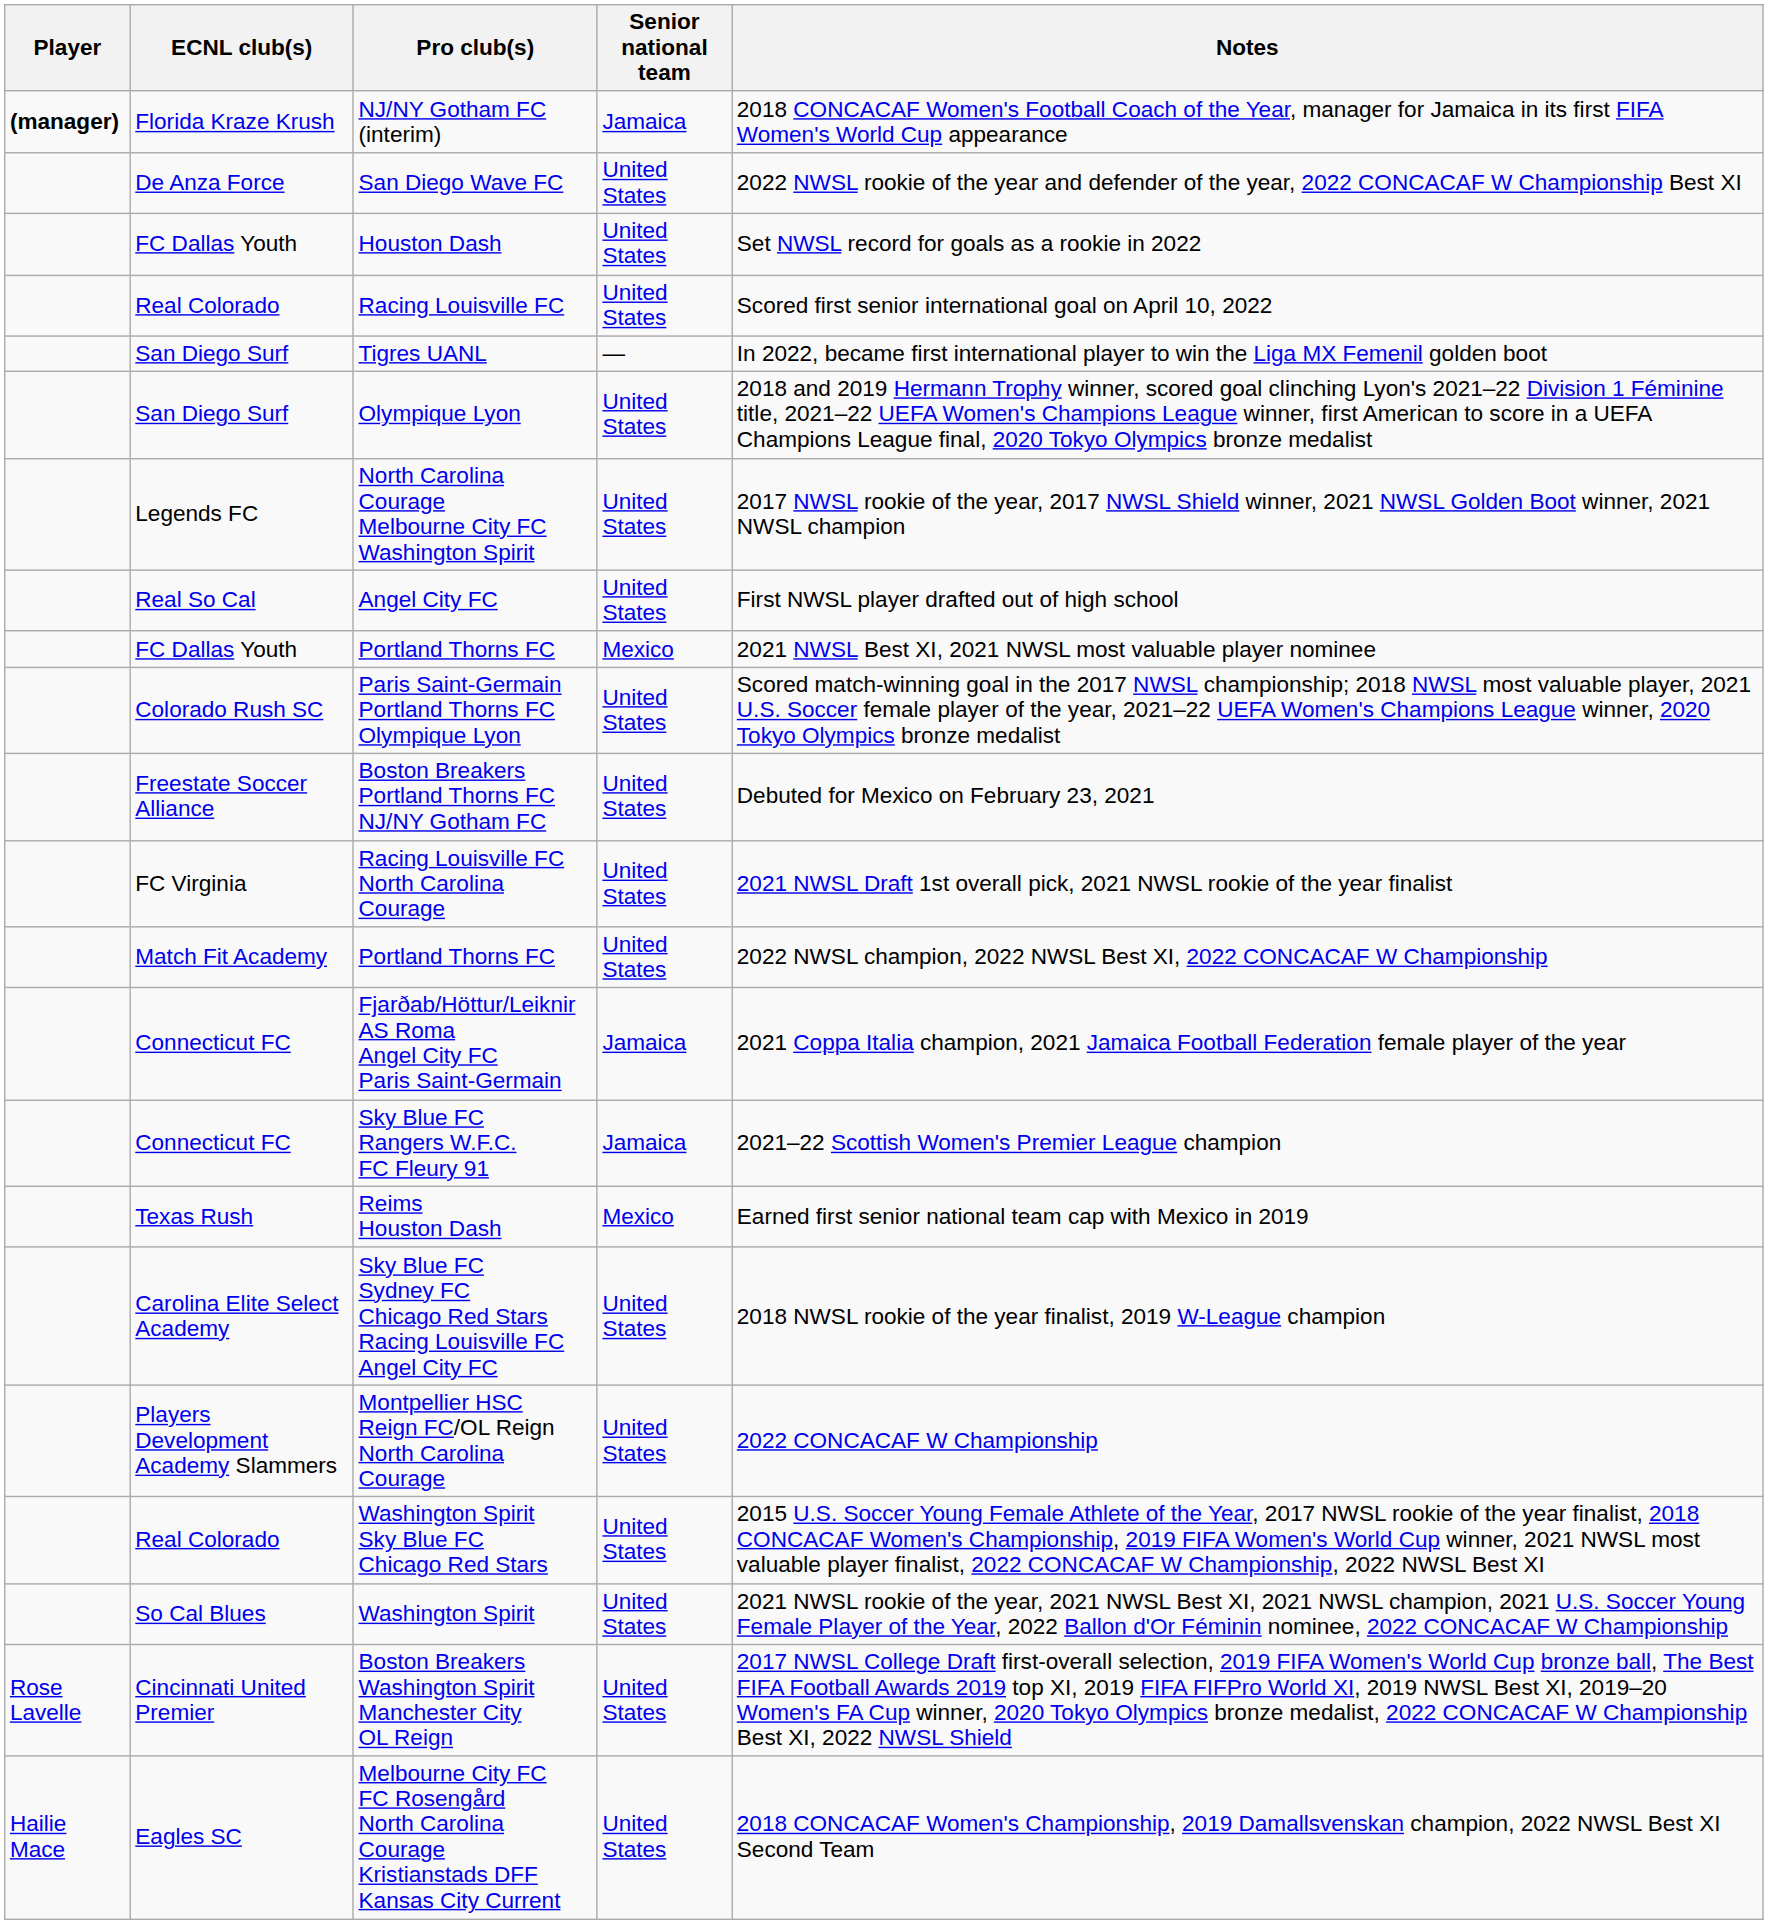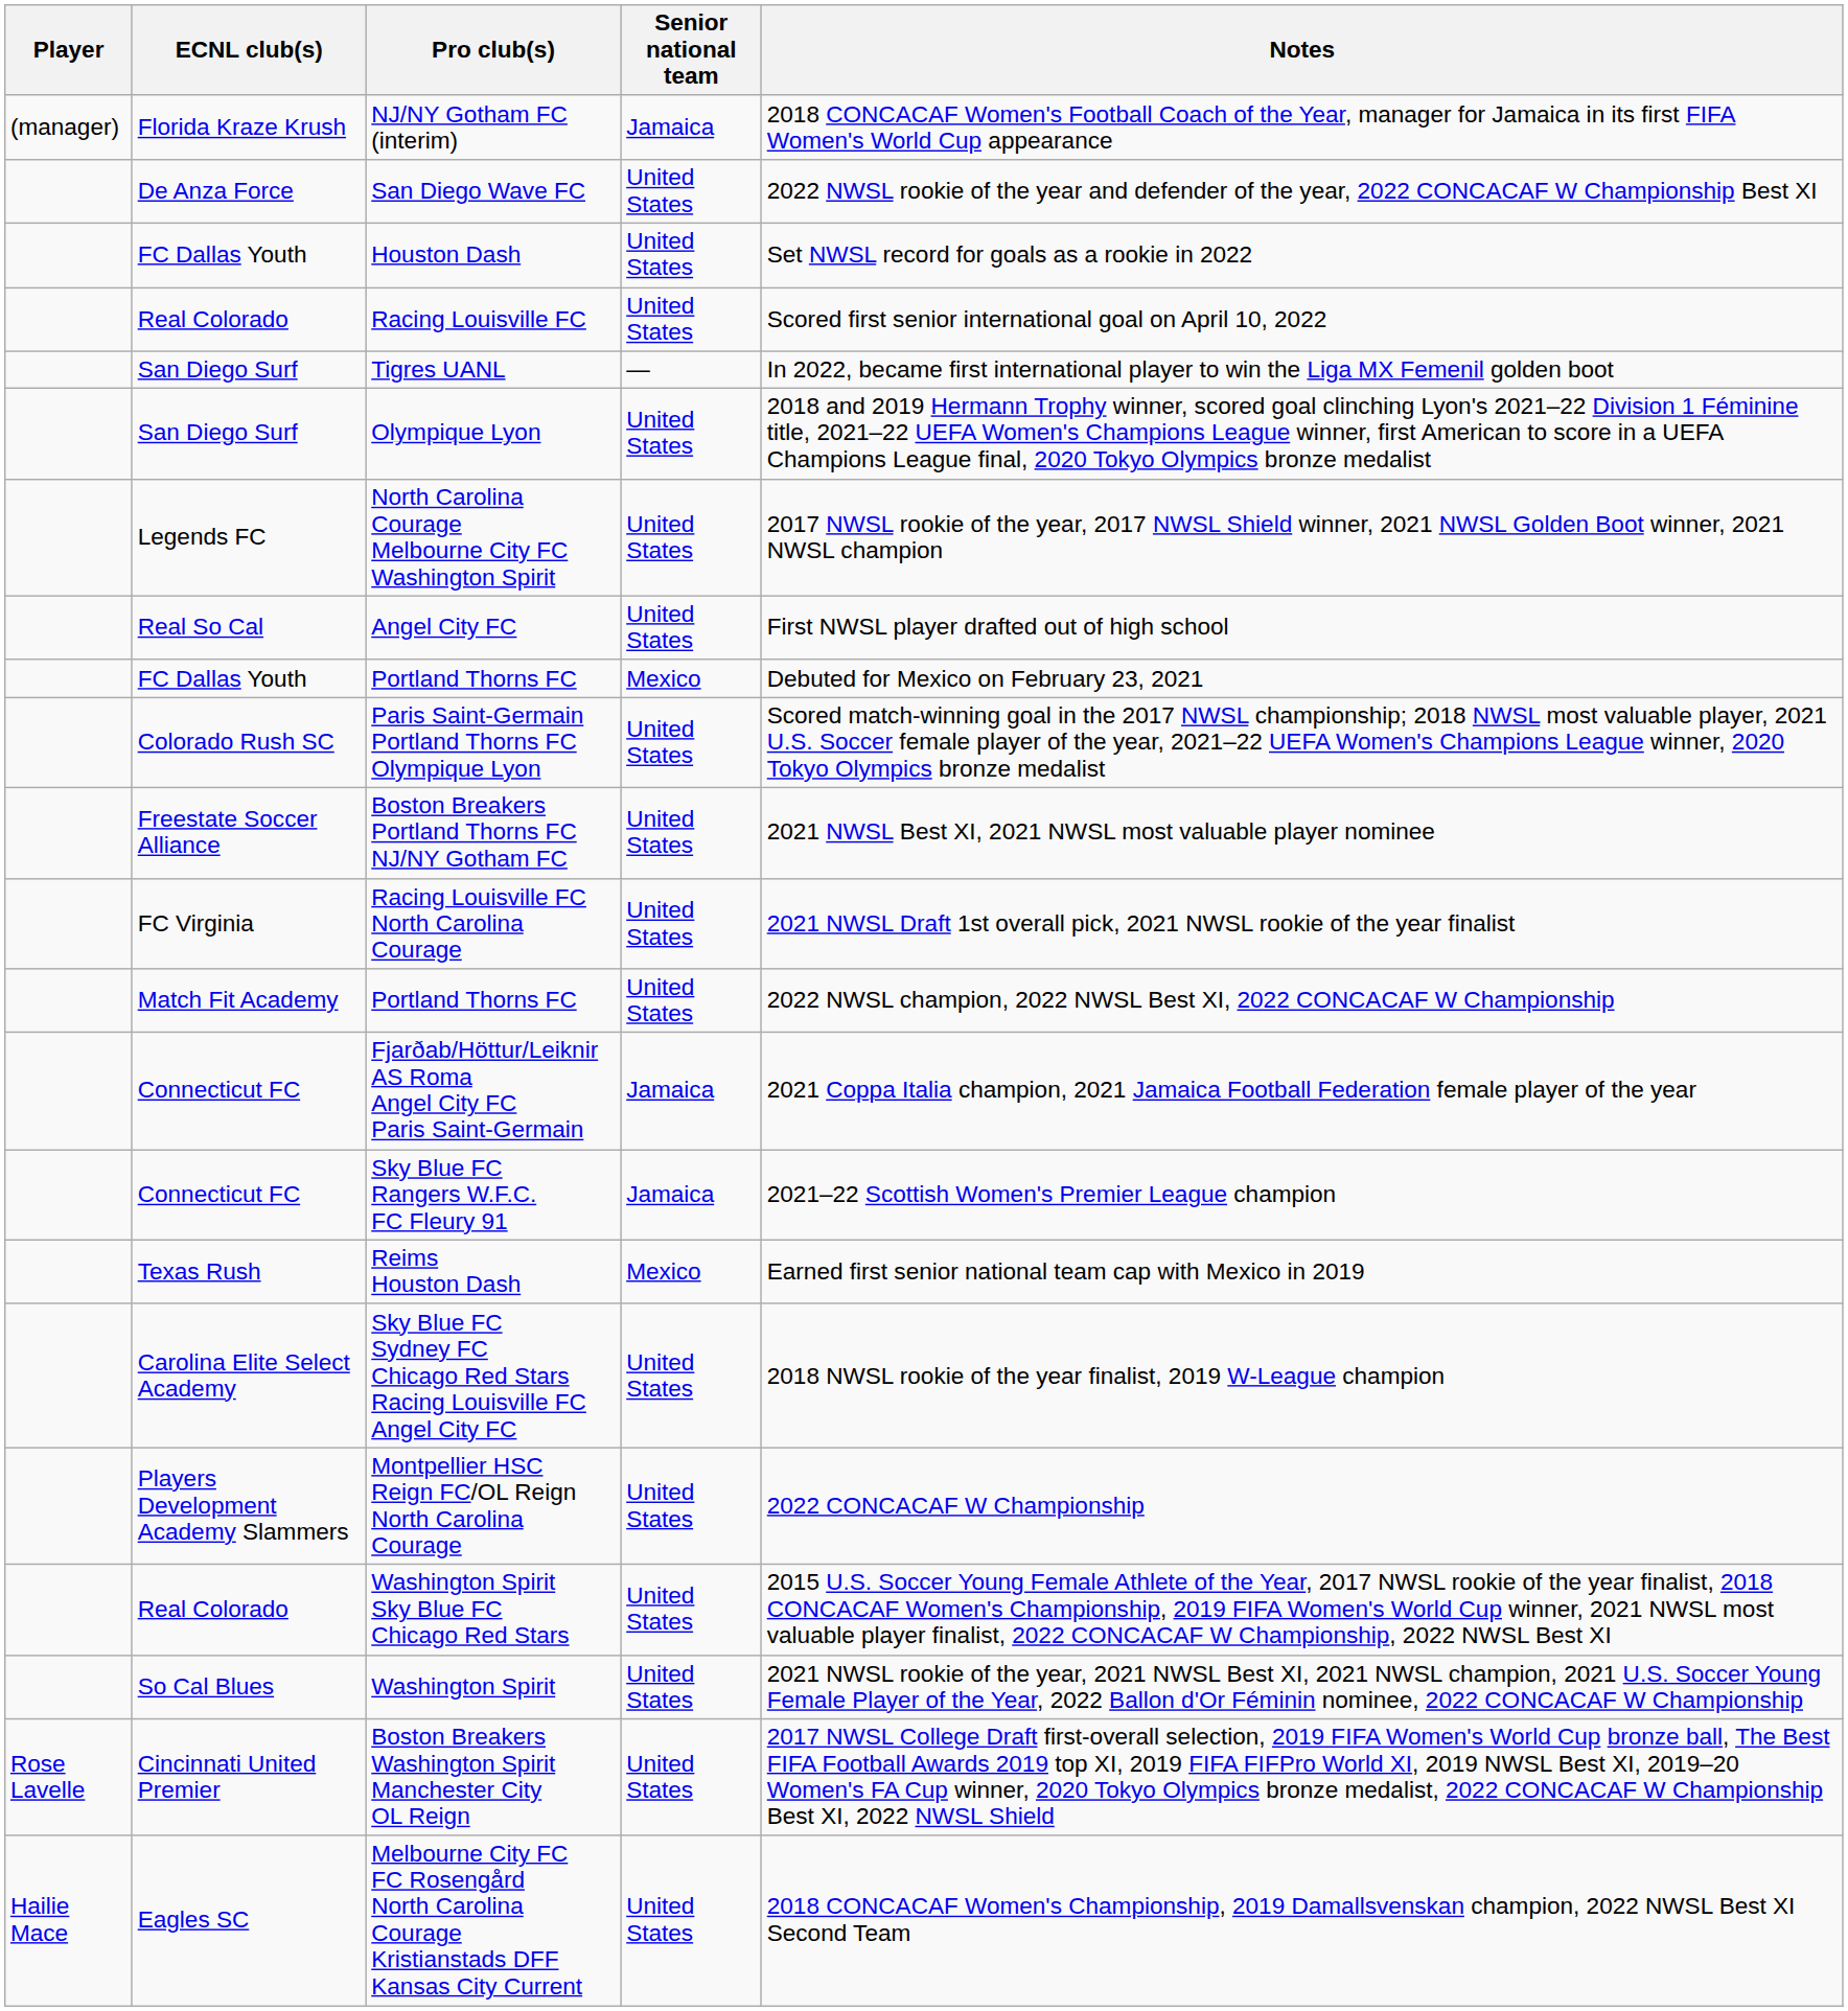 <table class="wikitable sortable">
 <tr>
 <th>Player</th>
 <th>ECNL club(s)</th>
 <th>Pro club(s)</th>
 <th>Senior national team</th>
 <th>Notes</th>
 </tr>
 <tr>
-<td><strong> (manager)</strong></td>
+<td> (manager)</td>
 <td><a href='#'>Florida Kraze Krush</a></td>
 <td> <a href='#'>NJ/NY Gotham FC</a> (interim)</td>
 <td> <a href='#'>Jamaica</a></td>
 <td>2018 <a href='#'>CONCACAF Women's Football Coach of the Year</a>, manager for Jamaica in its first <a href='#'>FIFA Women's World Cup</a> appearance</td>
 </tr>
 <tr>
 <td></td>
 <td><a href='#'>De Anza Force</a></td>
 <td> <a href='#'>San Diego Wave FC</a></td>
 <td> <a href='#'>United States</a></td>
 <td>2022 <a href='#'>NWSL</a> rookie of the year and defender of the year, <a href='#'>2022 CONCACAF W Championship</a> Best XI</td>
 </tr>
 <tr>
 <td></td>
 <td><a href='#'>FC Dallas</a> Youth</td>
 <td> <a href='#'>Houston Dash</a></td>
 <td> <a href='#'>United States</a></td>
 <td>Set <a href='#'>NWSL</a> record for goals as a rookie in 2022</td>
 </tr>
 <tr>
 <td></td>
 <td><a href='#'>Real Colorado</a></td>
 <td> <a href='#'>Racing Louisville FC</a></td>
 <td> <a href='#'>United States</a></td>
 <td>Scored first senior international goal on April 10, 2022</td>
 </tr>
 <tr>
 <td></td>
 <td><a href='#'>San Diego Surf</a></td>
 <td> <a href='#'>Tigres UANL</a></td>
 <td>—</td>
 <td>In 2022, became first international player to win the <a href='#'>Liga MX Femenil</a> golden boot</td>
 </tr>
 <tr>
 <td></td>
 <td><a href='#'>San Diego Surf</a></td>
 <td> <a href='#'>Olympique Lyon</a></td>
 <td> <a href='#'>United States</a></td>
 <td>2018 and 2019 <a href='#'>Hermann Trophy</a> winner, scored goal clinching Lyon's 2021–22 <a href='#'>Division 1 Féminine</a> title, 2021–22 <a href='#'>UEFA Women's Champions League</a> winner, first American to score in a UEFA Champions League final, <a href='#'>2020 Tokyo Olympics</a> bronze medalist</td>
 </tr>
 <tr>
 <td></td>
 <td>Legends FC</td>
 <td> <a href='#'>North Carolina Courage</a><br> <a href='#'>Melbourne City FC</a><br> <a href='#'>Washington Spirit</a></td>
 <td> <a href='#'>United States</a></td>
 <td>2017 <a href='#'>NWSL</a> rookie of the year, 2017 <a href='#'>NWSL Shield</a> winner, 2021 <a href='#'>NWSL Golden Boot</a> winner, 2021 NWSL champion</td>
 </tr>
 <tr>
 <td></td>
 <td><a href='#'>Real So Cal</a></td>
 <td> <a href='#'>Angel City FC</a></td>
 <td> <a href='#'>United States</a></td>
 <td>First NWSL player drafted out of high school</td>
 </tr>
 <tr>
 <td></td>
 <td><a href='#'>FC Dallas</a> Youth</td>
 <td> <a href='#'>Portland Thorns FC</a></td>
 <td> <a href='#'>Mexico</a></td>
-<td>2021 <a href='#'>NWSL</a> Best XI, 2021 NWSL most valuable player nominee</td>
+<td>Debuted for Mexico on February 23, 2021</td>
 </tr>
 <tr>
 <td></td>
 <td><a href='#'>Colorado Rush SC</a></td>
 <td> <a href='#'>Paris Saint-Germain</a><br> <a href='#'>Portland Thorns FC</a><br> <a href='#'>Olympique Lyon</a></td>
 <td> <a href='#'>United States</a></td>
 <td>Scored match-winning goal in the 2017 <a href='#'>NWSL</a> championship; 2018 <a href='#'>NWSL</a> most valuable player, 2021 <a href='#'>U.S. Soccer</a> female player of the year, 2021–22 <a href='#'>UEFA Women's Champions League</a> winner, <a href='#'>2020 Tokyo Olympics</a> bronze medalist</td>
 </tr>
 <tr>
 <td></td>
 <td><a href='#'>Freestate Soccer Alliance</a></td>
 <td> <a href='#'>Boston Breakers</a><br> <a href='#'>Portland Thorns FC</a><br> <a href='#'>NJ/NY Gotham FC</a></td>
 <td> <a href='#'>United States</a></td>
-<td>Debuted for Mexico on February 23, 2021</td>
+<td>2021 <a href='#'>NWSL</a> Best XI, 2021 NWSL most valuable player nominee</td>
 </tr>
 <tr>
 <td></td>
 <td>FC Virginia</td>
 <td> <a href='#'>Racing Louisville FC</a><br> <a href='#'>North Carolina Courage</a></td>
 <td> <a href='#'>United States</a></td>
 <td><a href='#'>2021 NWSL Draft</a> 1st overall pick, 2021 NWSL rookie of the year finalist</td>
 </tr>
 <tr>
 <td></td>
 <td><a href='#'>Match Fit Academy</a></td>
 <td> <a href='#'>Portland Thorns FC</a></td>
 <td> <a href='#'>United States</a></td>
 <td>2022 NWSL champion, 2022 NWSL Best XI, <a href='#'>2022 CONCACAF W Championship</a></td>
 </tr>
 <tr>
 <td></td>
 <td><a href='#'>Connecticut FC</a></td>
 <td> <a href='#'>Fjarðab/Höttur/Leiknir</a><br> <a href='#'>AS Roma</a><br> <a href='#'>Angel City FC</a><br> <a href='#'>Paris Saint-Germain</a></td>
 <td> <a href='#'>Jamaica</a></td>
 <td>2021 <a href='#'>Coppa Italia</a> champion, 2021 <a href='#'>Jamaica Football Federation</a> female player of the year</td>
 </tr>
 <tr>
 <td></td>
 <td><a href='#'>Connecticut FC</a></td>
 <td> <a href='#'>Sky Blue FC</a><br> <a href='#'>Rangers W.F.C.</a><br> <a href='#'>FC Fleury 91</a></td>
 <td> <a href='#'>Jamaica</a></td>
 <td>2021–22 <a href='#'>Scottish Women's Premier League</a> champion</td>
 </tr>
 <tr>
 <td></td>
 <td><a href='#'>Texas Rush</a></td>
 <td> <a href='#'>Reims</a><br> <a href='#'>Houston Dash</a></td>
 <td> <a href='#'>Mexico</a></td>
 <td>Earned first senior national team cap with Mexico in 2019</td>
 </tr>
 <tr>
 <td></td>
 <td><a href='#'>Carolina Elite Select Academy</a></td>
 <td> <a href='#'>Sky Blue FC</a><br> <a href='#'>Sydney FC</a><br> <a href='#'>Chicago Red Stars</a><br> <a href='#'>Racing Louisville FC</a><br> <a href='#'>Angel City FC</a></td>
 <td> <a href='#'>United States</a></td>
 <td>2018 NWSL rookie of the year finalist, 2019 <a href='#'>W-League</a> champion</td>
 </tr>
 <tr>
 <td></td>
 <td><a href='#'>Players Development Academy</a> Slammers</td>
 <td> <a href='#'>Montpellier HSC</a><br> <a href='#'>Reign FC</a>/OL Reign<br> <a href='#'>North Carolina Courage</a></td>
 <td> <a href='#'>United States</a></td>
 <td><a href='#'>2022 CONCACAF W Championship</a></td>
 </tr>
 <tr>
 <td></td>
 <td><a href='#'>Real Colorado</a></td>
 <td> <a href='#'>Washington Spirit</a><br> <a href='#'>Sky Blue FC</a><br> <a href='#'>Chicago Red Stars</a></td>
 <td> <a href='#'>United States</a></td>
 <td>2015 <a href='#'>U.S. Soccer Young Female Athlete of the Year</a>, 2017 NWSL rookie of the year finalist, <a href='#'>2018 CONCACAF Women's Championship</a>, <a href='#'>2019 FIFA Women's World Cup</a> winner, 2021 NWSL most valuable player finalist, <a href='#'>2022 CONCACAF W Championship</a>, 2022 NWSL Best XI</td>
 </tr>
 <tr>
 <td></td>
 <td><a href='#'>So Cal Blues</a></td>
 <td> <a href='#'>Washington Spirit</a></td>
 <td> <a href='#'>United States</a></td>
 <td>2021 NWSL rookie of the year, 2021 NWSL Best XI, 2021 NWSL champion, 2021 <a href='#'>U.S. Soccer Young Female Player of the Year</a>, 2022 <a href='#'>Ballon d'Or Féminin</a> nominee, <a href='#'>2022 CONCACAF W Championship</a></td>
 </tr>
 <tr>
 <td><a href='#'>Rose Lavelle</a></td>
 <td><a href='#'>Cincinnati United Premier</a></td>
 <td> <a href='#'>Boston Breakers</a><br> <a href='#'>Washington Spirit</a><br> <a href='#'>Manchester City</a><br> <a href='#'>OL Reign</a></td>
 <td> <a href='#'>United States</a></td>
 <td><a href='#'>2017 NWSL College Draft</a> first-overall selection, <a href='#'>2019 FIFA Women's World Cup</a> <a href='#'>bronze ball</a>, <a href='#'>The Best FIFA Football Awards 2019</a> top XI, 2019 <a href='#'>FIFA FIFPro World XI</a>, 2019 NWSL Best XI, 2019–20 <a href='#'>Women's FA Cup</a> winner, <a href='#'>2020 Tokyo Olympics</a> bronze medalist, <a href='#'>2022 CONCACAF W Championship</a> Best XI, 2022 <a href='#'>NWSL Shield</a></td>
 </tr>
 <tr>
 <td><a href='#'>Hailie Mace</a></td>
 <td><a href='#'>Eagles SC</a></td>
 <td> <a href='#'>Melbourne City FC</a><br> <a href='#'>FC Rosengård</a><br> <a href='#'>North Carolina Courage</a><br> <a href='#'>Kristianstads DFF</a><br> <a href='#'>Kansas City Current</a></td>
 <td> <a href='#'>United States</a></td>
 <td><a href='#'>2018 CONCACAF Women's Championship</a>, <a href='#'>2019 Damallsvenskan</a> champion, 2022 NWSL Best XI Second Team</td>
 </tr>
 <tr>
 </tr>
 </table>
